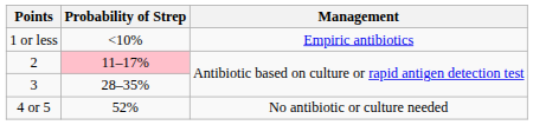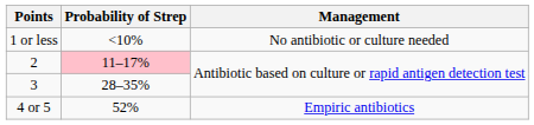 <table class="wikitable" style = "float: right; margin-left:15px; text-align:center">
 <tr>
 <th>Points</th>
 <th>Probability of Strep</th>
 <th>Management</th>
 </tr>
 <tr>
 <td>1 or less</td>
 <td><10%</td>
-<td><a href='#'>Empiric antibiotics</a></td>
+<td>No antibiotic or culture needed</td>
 </tr>
 <tr>
 <td>2</td>
 <td style="background: pink;">11–17%</td>
 <td rowspan="2">Antibiotic based on culture or <a href='#'>rapid antigen detection test</a></td>
 </tr>
 <tr>
 <td>3</td>
 <td>28–35%</td>
 </tr>
 <tr>
 <td>4 or 5</td>
 <td>52%</td>
-<td>No antibiotic or culture needed</td>
+<td><a href='#'>Empiric antibiotics</a></td>
 </tr>
 </table>
